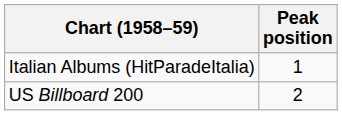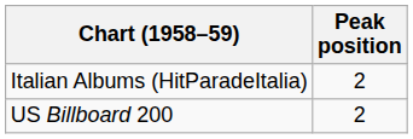 <table class="wikitable sortable">
 <tr>
 <th>Chart (1958–59)</th>
 <th>Peak<br>position</th>
 </tr>
 <tr>
 <td>Italian Albums (HitParadeItalia)</td>
-<td style="text-align:center;">1</td>
+<td style="text-align:center;">2</td>
 </tr>
 <tr>
 <td align="left">US <em>Billboard</em> 200</td>
 <td style="text-align:center;">2</td>
 </tr>
 </table>
